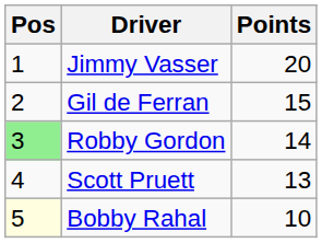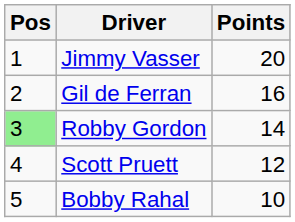 <table class="wikitable" style="font-size: 95%;">
 <tr>
 <th>Pos</th>
 <th>Driver</th>
 <th>Points</th>
 </tr>
 <tr>
 <td>1</td>
 <td> <a href='#'>Jimmy Vasser</a></td>
 <td align="right">20</td>
 </tr>
 <tr>
 <td>2</td>
 <td> <a href='#'>Gil de Ferran</a></td>
-<td align="right">15</td>
+<td align="right">16</td>
 </tr>
 <tr>
 <td style="background: lightgreen;">3</td>
 <td> <a href='#'>Robby Gordon</a></td>
 <td align="right">14</td>
 </tr>
 <tr>
 <td>4</td>
 <td> <a href='#'>Scott Pruett</a></td>
-<td align="right">13</td>
+<td align="right">12</td>
 </tr>
 <tr>
-<td style="background: lightyellow;">5</td>
+<td>5</td>
 <td> <a href='#'>Bobby Rahal</a></td>
 <td align="right">10</td>
 </tr>
 </table>
